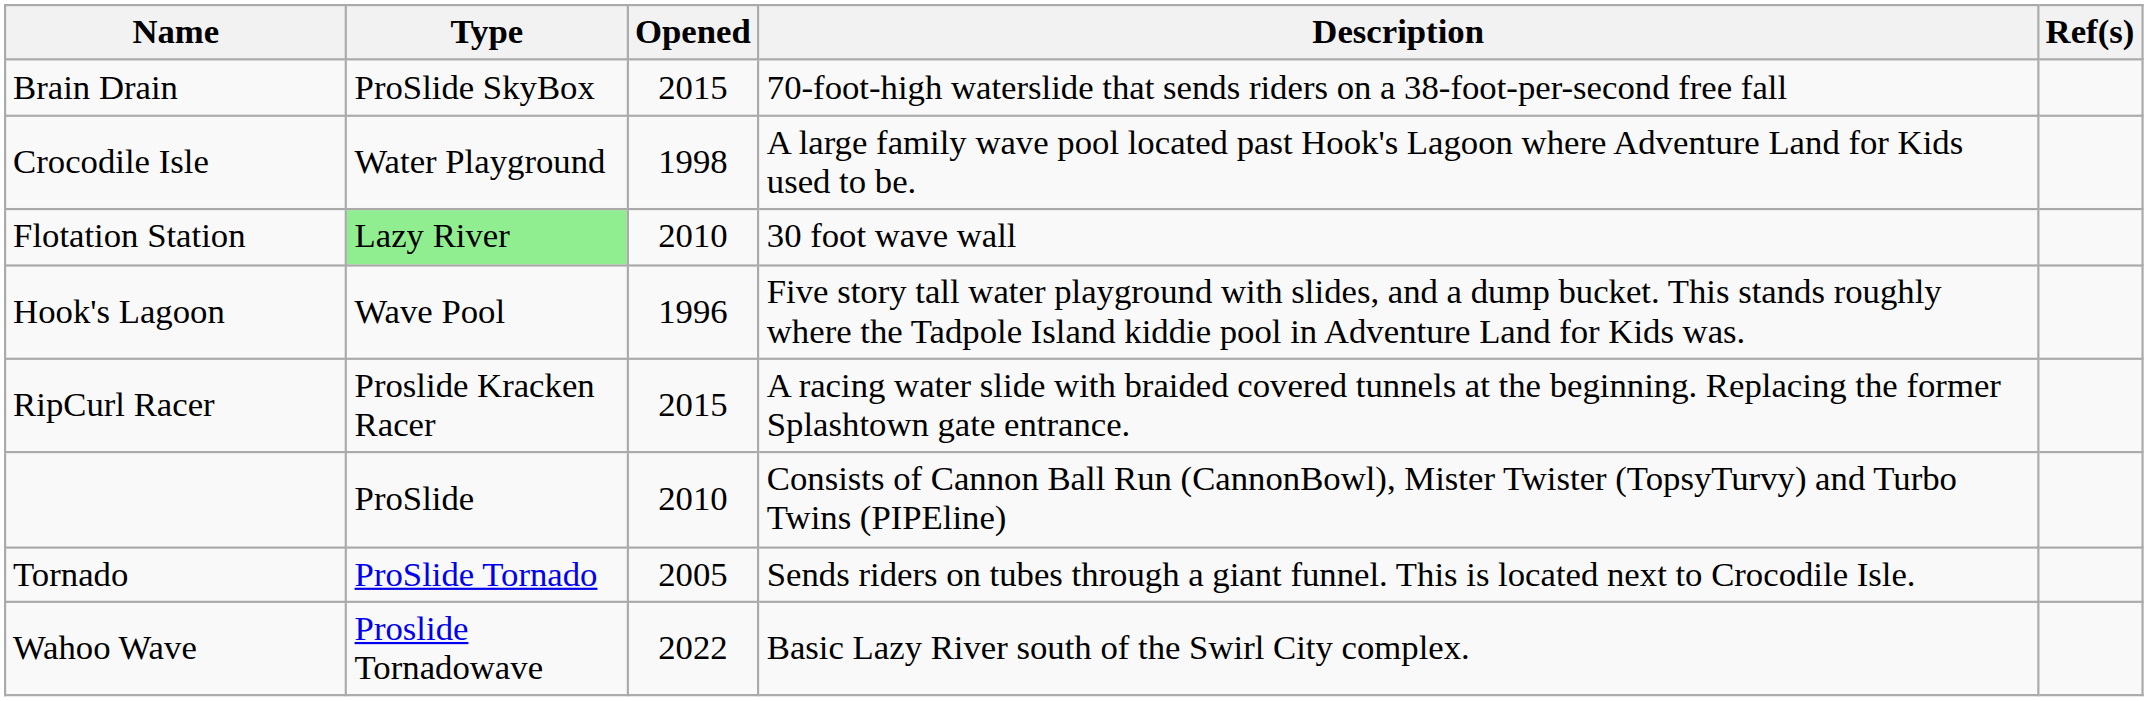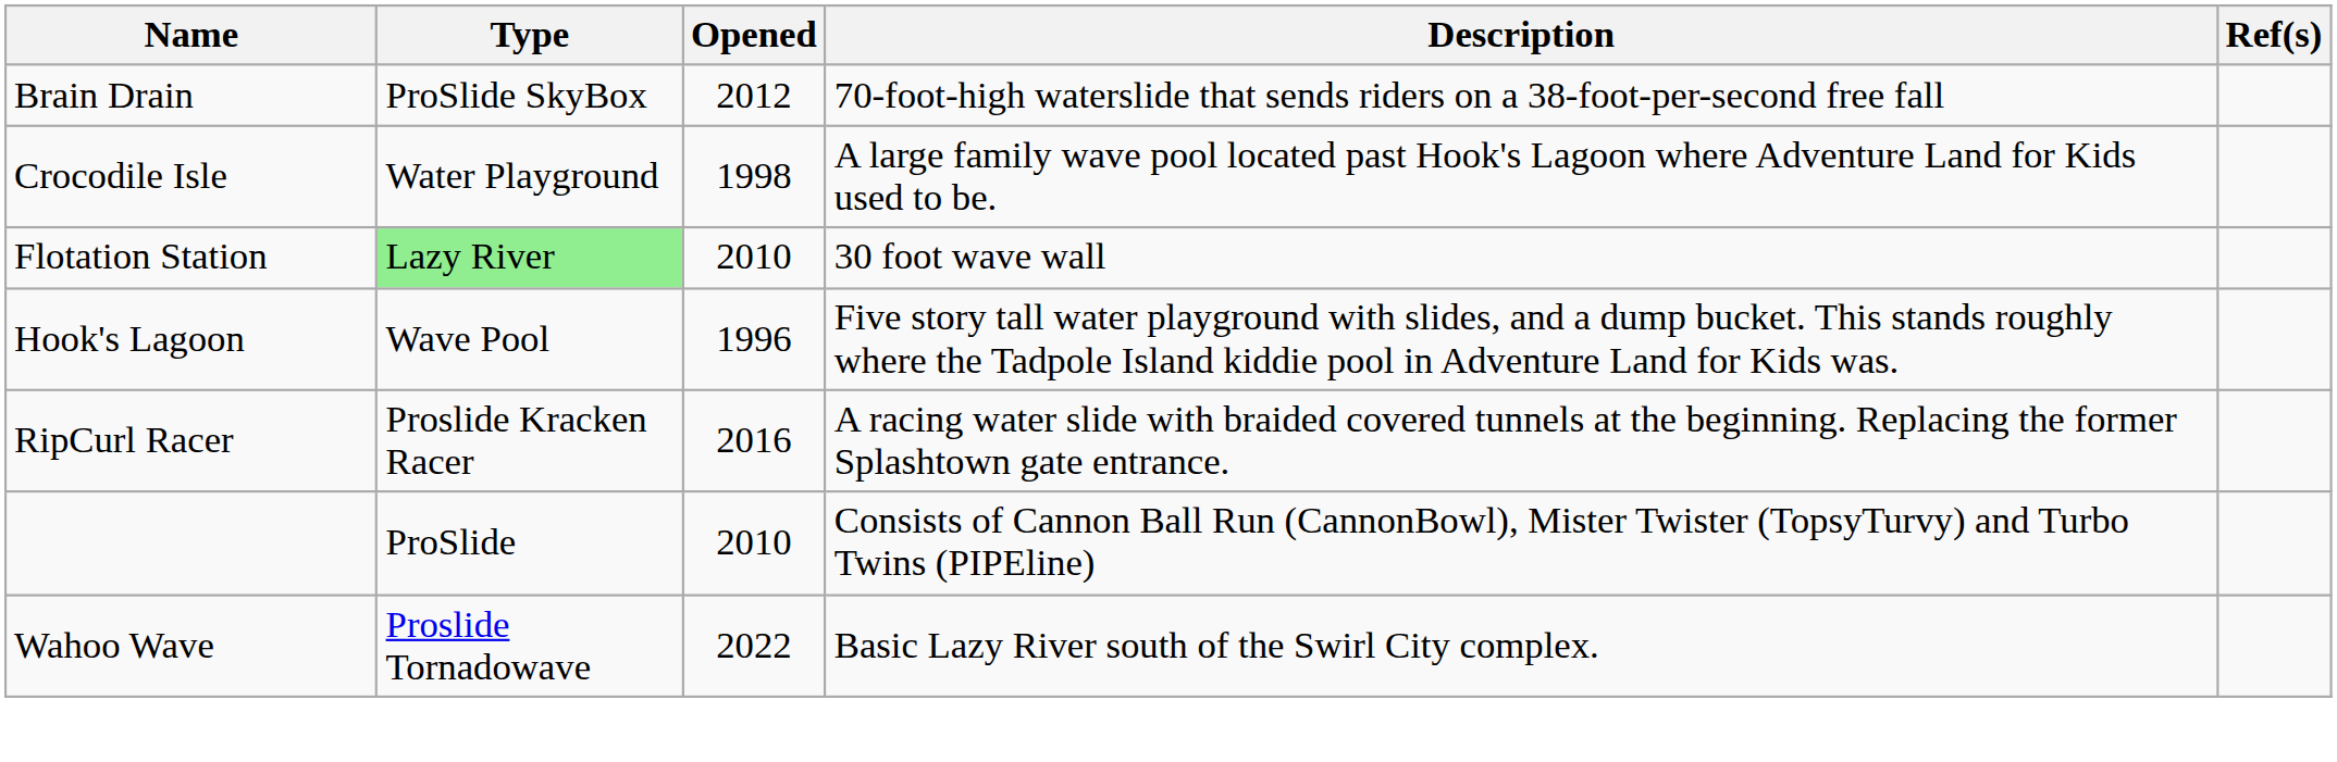 <table class="wikitable sortable" width=78%>
 <tr>
 <th width=150>Name</th>
 <th>Type</th>
 <th>Opened</th>
 <th class="unsortable">Description</th>
 <th class="unsortable">Ref(s)</th>
 </tr>
 <tr>
 <td>Brain Drain</td>
 <td>ProSlide SkyBox</td>
-<td align=center>2015</td>
+<td align=center>2012</td>
 <td>70-foot-high waterslide that sends riders on a 38-foot-per-second free fall</td>
 <td align=center></td>
 </tr>
 <tr>
 <td>Crocodile Isle</td>
 <td>Water Playground</td>
 <td align=center>1998</td>
 <td>A large family wave pool located past Hook's Lagoon where Adventure Land for Kids used to be.</td>
 <td align=center></td>
 </tr>
 <tr>
 <td>Flotation Station</td>
 <td style="background: lightgreen;">Lazy River</td>
 <td align=center>2010</td>
 <td>30 foot wave wall</td>
 <td align=center></td>
 </tr>
 <tr>
 <td>Hook's Lagoon</td>
 <td>Wave Pool</td>
 <td align=center>1996</td>
 <td>Five story tall water playground with slides, and a dump bucket. This stands roughly where the Tadpole Island kiddie pool in Adventure Land for Kids was.</td>
 <td align=center></td>
 </tr>
 <tr>
 <td>RipCurl Racer</td>
 <td>Proslide Kracken Racer</td>
-<td align=center>2015</td>
+<td align=center>2016</td>
 <td>A racing water slide with braided covered tunnels at the beginning. Replacing the former Splashtown gate entrance.</td>
 <td align=center></td>
 </tr>
 <tr>
 <td></td>
 <td>ProSlide</td>
 <td align=center>2010</td>
 <td>Consists of Cannon Ball Run (CannonBowl), Mister Twister (TopsyTurvy) and Turbo Twins (PIPEline)</td>
 <td align=center></td>
 </tr>
 <tr>
-<td>Tornado</td>
-<td><a href='#'>ProSlide Tornado</a></td>
-<td align=center>2005</td>
-<td>Sends riders on tubes through a giant funnel. This is located next to Crocodile Isle.</td>
-<td align=center></td>
-</tr>
-<tr>
 <td>Wahoo Wave</td>
 <td><a href='#'>Proslide</a> Tornadowave</td>
 <td align=center>2022</td>
 <td>Basic Lazy River south of the Swirl City complex.</td>
 <td align=center></td>
 </tr>
 </table>
